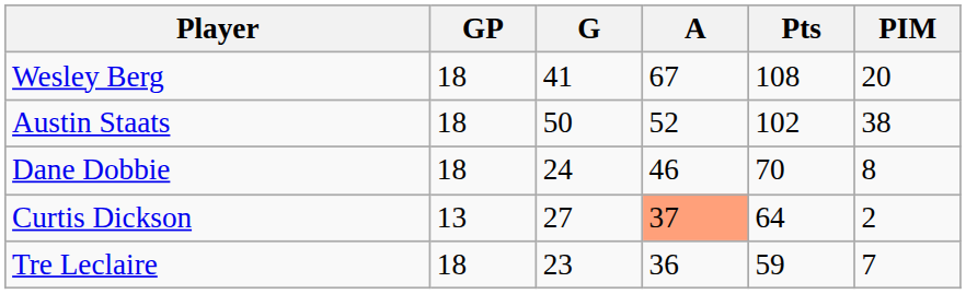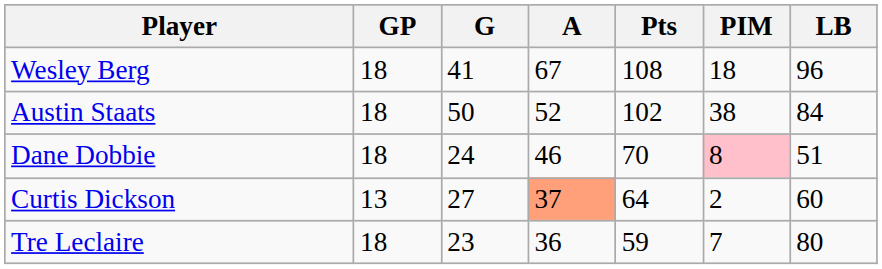 <table class="wikitable">
 <tr>
 <th width="30%" bgcolor="#DDDDFF">Player</th>
 <th width="7.5%" bgcolor="#DDDDFF">GP</th>
 <th width="7.5%" bgcolor="#DDDDFF">G</th>
 <th width="7.5%" bgcolor="#DDDDFF">A</th>
 <th width="7.5%" bgcolor="#DDDDFF">Pts</th>
 <th width="7.5%" bgcolor="#DDDDFF">PIM</th>
+<th width="7.5%" bgcolor="#DDDDFF">LB</th>
 </tr>
 <tr>
 <td><a href='#'>Wesley Berg</a></td>
 <td>18</td>
 <td>41</td>
 <td>67</td>
 <td>108</td>
-<td>20</td>
+<td>18</td>
+<td>96</td>
 </tr>
 <tr>
 <td><a href='#'>Austin Staats</a></td>
 <td>18</td>
 <td>50</td>
 <td>52</td>
 <td>102</td>
 <td>38</td>
+<td>84</td>
 </tr>
 <tr>
 <td><a href='#'>Dane Dobbie</a></td>
 <td>18</td>
 <td>24</td>
 <td>46</td>
 <td>70</td>
-<td>8</td>
+<td style="background: pink;">8</td>
+<td>51</td>
 </tr>
 <tr>
 <td><a href='#'>Curtis Dickson</a></td>
 <td>13</td>
 <td>27</td>
 <td style="background: lightsalmon;">37</td>
 <td>64</td>
 <td>2</td>
+<td>60</td>
 </tr>
 <tr>
 <td><a href='#'>Tre Leclaire</a></td>
 <td>18</td>
 <td>23</td>
 <td>36</td>
 <td>59</td>
 <td>7</td>
+<td>80</td>
 </tr>
 </table>
